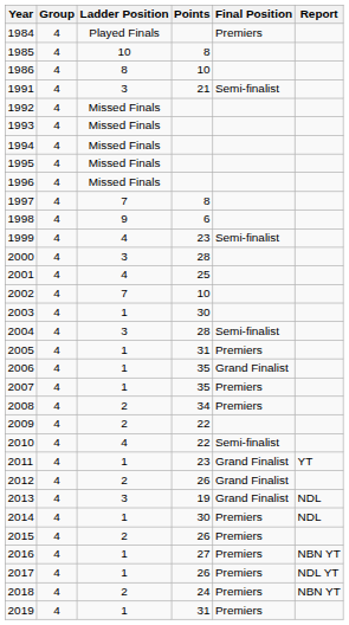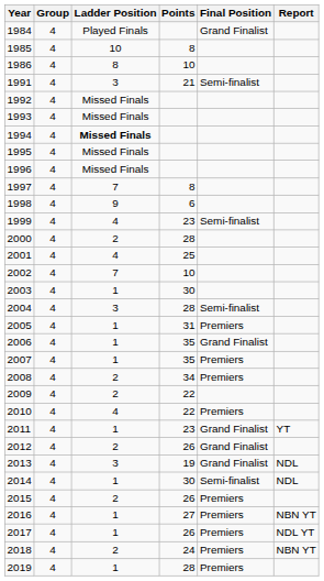 <table class="wikitable sortable">
 <tr>
 <th>Year</th>
 <th>Group</th>
 <th>Ladder Position</th>
 <th>Points</th>
 <th>Final Position</th>
 <th>Report</th>
 </tr>
 <tr>
 <td>1984</td>
 <td align=center>4</td>
 <td align=center>Played Finals</td>
 <td align=right></td>
-<td>Premiers</td>
+<td>Grand Finalist</td>
 <td></td>
 </tr>
 <tr>
 <td>1985</td>
 <td align=center>4</td>
 <td align=center>10</td>
 <td align=right>8</td>
 <td></td>
 <td></td>
 </tr>
 <tr>
 <td>1986</td>
 <td align=center>4</td>
 <td align=center>8</td>
 <td align=right>10</td>
 <td></td>
 <td></td>
 </tr>
 <tr>
 <td>1991</td>
 <td align=center>4</td>
 <td align=center>3</td>
 <td align=right>21</td>
 <td>Semi-finalist</td>
 <td></td>
 </tr>
 <tr>
 <td>1992</td>
 <td align=center>4</td>
 <td align=center>Missed Finals</td>
 <td align=right></td>
 <td></td>
 <td></td>
 </tr>
 <tr>
 <td>1993</td>
 <td align=center>4</td>
 <td align=center>Missed Finals</td>
 <td align=right></td>
 <td></td>
 <td></td>
 </tr>
 <tr>
 <td>1994</td>
 <td align=center>4</td>
-<td align=center>Missed Finals</td>
+<td align=center><strong>Missed Finals</strong></td>
 <td align=right></td>
 <td></td>
 <td></td>
 </tr>
 <tr>
 <td>1995</td>
 <td align=center>4</td>
 <td align=center>Missed Finals</td>
 <td align=right></td>
 <td></td>
 <td></td>
 </tr>
 <tr>
 <td>1996</td>
 <td align=center>4</td>
 <td align=center>Missed Finals</td>
 <td align=right></td>
 <td></td>
 <td></td>
 </tr>
 <tr>
 <td>1997</td>
 <td align=center>4</td>
 <td align=center>7</td>
 <td align=right>8</td>
 <td></td>
 <td></td>
 </tr>
 <tr>
 <td>1998</td>
 <td align=center>4</td>
 <td align=center>9</td>
 <td align=right>6</td>
 <td></td>
 <td></td>
 </tr>
 <tr>
 <td>1999</td>
 <td align=center>4</td>
 <td align=center>4</td>
 <td align=right>23</td>
 <td>Semi-finalist</td>
 <td></td>
 </tr>
 <tr>
 <td>2000</td>
 <td align=center>4</td>
-<td align=center>3</td>
+<td align=center>2</td>
 <td align=right>28</td>
 <td></td>
 <td></td>
 </tr>
 <tr>
 <td>2001</td>
 <td align=center>4</td>
 <td align=center>4</td>
 <td align=right>25</td>
 <td></td>
 <td></td>
 </tr>
 <tr>
 <td>2002</td>
 <td align=center>4</td>
 <td align=center>7</td>
 <td align=right>10</td>
 <td></td>
 <td></td>
 </tr>
 <tr>
 <td>2003</td>
 <td align=center>4</td>
 <td align=center>1</td>
 <td align=right>30</td>
 <td></td>
 <td></td>
 </tr>
 <tr>
 <td>2004</td>
 <td align=center>4</td>
 <td align=center>3</td>
 <td align=right>28</td>
 <td>Semi-finalist</td>
 <td></td>
 </tr>
 <tr>
 <td>2005</td>
 <td align=center>4</td>
 <td align=center>1</td>
 <td align=right>31</td>
 <td>Premiers</td>
 <td></td>
 </tr>
 <tr>
 <td>2006</td>
 <td align=center>4</td>
 <td align=center>1</td>
 <td align=right>35</td>
 <td>Grand Finalist</td>
 <td></td>
 </tr>
 <tr>
 <td>2007</td>
 <td align=center>4</td>
 <td align=center>1</td>
 <td align=right>35</td>
 <td>Premiers</td>
 <td></td>
 </tr>
 <tr>
 <td>2008</td>
 <td align=center>4</td>
 <td align=center>2</td>
 <td align=right>34</td>
 <td>Premiers</td>
 <td></td>
 </tr>
 <tr>
 <td>2009</td>
 <td align=center>4</td>
 <td align=center>2</td>
 <td align=right>22</td>
 <td></td>
 <td></td>
 </tr>
 <tr>
 <td>2010</td>
 <td align=center>4</td>
 <td align=center>4</td>
 <td align=right>22</td>
-<td>Semi-finalist</td>
+<td>Premiers</td>
 <td></td>
 </tr>
 <tr>
 <td>2011</td>
 <td align=center>4</td>
 <td align=center>1</td>
 <td align=right>23</td>
 <td>Grand Finalist</td>
 <td>YT</td>
 </tr>
 <tr>
 <td>2012</td>
 <td align=center>4</td>
 <td align=center>2</td>
 <td align=right>26</td>
 <td>Grand Finalist</td>
 <td></td>
 </tr>
 <tr>
 <td>2013</td>
 <td align=center>4</td>
 <td align=center>3</td>
 <td align=right>19</td>
 <td>Grand Finalist</td>
 <td>NDL</td>
 </tr>
 <tr>
 <td>2014</td>
 <td align=center>4</td>
 <td align=center>1</td>
 <td align=right>30</td>
-<td>Premiers</td>
+<td>Semi-finalist</td>
 <td>NDL</td>
 </tr>
 <tr>
 <td>2015</td>
 <td align=center>4</td>
 <td align=center>2</td>
 <td align=right>26</td>
 <td>Premiers</td>
 <td></td>
 </tr>
 <tr>
 <td>2016</td>
 <td align=center>4</td>
 <td align=center>1</td>
 <td align=right>27</td>
 <td>Premiers</td>
 <td>NBN YT</td>
 </tr>
 <tr>
 <td>2017</td>
 <td align=center>4</td>
 <td align=center>1</td>
 <td align=right>26</td>
 <td>Premiers</td>
 <td>NDL YT</td>
 </tr>
 <tr>
 <td>2018</td>
 <td align=center>4</td>
 <td align=center>2</td>
 <td align=right>24</td>
 <td>Premiers</td>
 <td>NBN YT</td>
 </tr>
 <tr>
 <td>2019</td>
 <td align=center>4</td>
 <td align=center>1</td>
-<td align=right>31</td>
+<td align=right>28</td>
 <td>Premiers</td>
 <td></td>
 </tr>
 </table>
